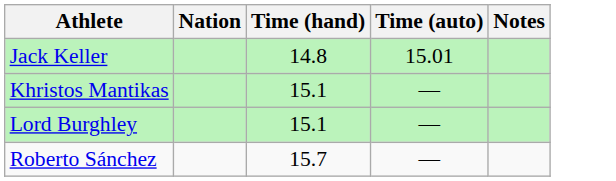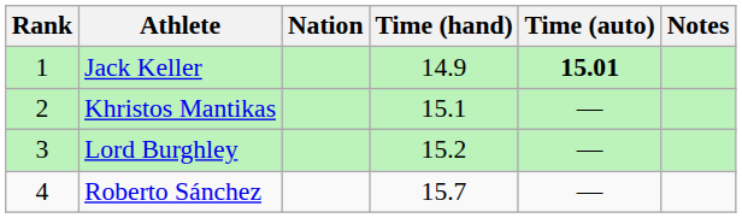 <table class="wikitable sortable" style="text-align:center">
 <tr>
+<th>Rank</th>
 <th>Athlete</th>
 <th>Nation</th>
 <th>Time (hand)</th>
 <th>Time (auto)</th>
 <th>Notes</th>
 </tr>
 <tr bgcolor=bbf3bb>
+<td>1</td>
 <td align=left><a href='#'>Jack Keller</a></td>
 <td align=left></td>
-<td>14.8</td>
-<td>15.01</td>
+<td>14.9</td>
+<td><strong>15.01</strong></td>
 <td></td>
 </tr>
 <tr bgcolor=bbf3bb>
+<td>2</td>
 <td align=left><a href='#'>Khristos Mantikas</a></td>
 <td align=left></td>
 <td>15.1</td>
 <td>—</td>
 <td></td>
 </tr>
 <tr bgcolor=bbf3bb>
+<td>3</td>
 <td align=left><a href='#'>Lord Burghley</a></td>
 <td align=left></td>
-<td>15.1</td>
+<td>15.2</td>
 <td>—</td>
 <td></td>
 </tr>
 <tr>
+<td>4</td>
 <td align=left><a href='#'>Roberto Sánchez</a></td>
 <td align=left></td>
 <td>15.7</td>
 <td>—</td>
 <td></td>
 </tr>
 </table>
